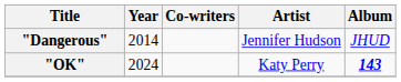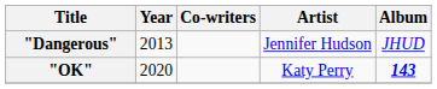 <table class="wikitable plainrowheaders" style="text-align:center;">
 <tr>
 <th scope="col" style="width:7.5em;">Title</th>
 <th scope="col">Year</th>
 <th scope="col">Co-writers</th>
 <th scope="col">Artist</th>
 <th scope="col">Album</th>
 </tr>
 <tr>
 <th scope="row">"Dangerous"</th>
-<td>2014</td>
+<td>2013</td>
 <td></td>
 <td><a href='#'>Jennifer Hudson</a></td>
 <td><em><a href='#'>JHUD</a></em></td>
 </tr>
 <tr>
 <th scope="row">"OK"</th>
-<td>2024</td>
+<td>2020</td>
 <td></td>
 <td><a href='#'>Katy Perry</a></td>
 <td><strong><em><a href='#'>143</a></em></strong></td>
 </tr>
 <tr>
 </tr>
 </table>
